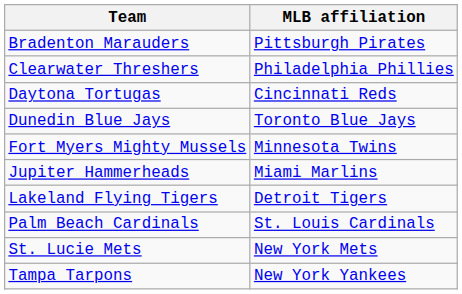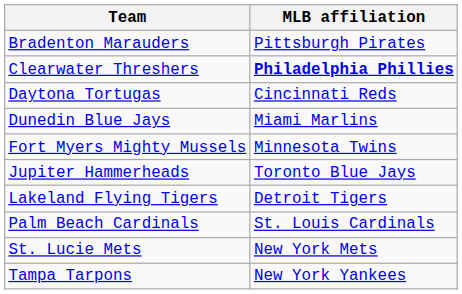 <table class="wikitable sortable">
 <tr>
 <th>Team</th>
 <th>MLB affiliation</th>
 </tr>
 <tr>
 <td><a href='#'>Bradenton Marauders</a></td>
 <td><a href='#'>Pittsburgh Pirates</a></td>
 </tr>
 <tr>
 <td><a href='#'>Clearwater Threshers</a></td>
-<td><a href='#'>Philadelphia Phillies</a></td>
+<td><strong><a href='#'>Philadelphia Phillies</a></strong></td>
 </tr>
 <tr>
 <td><a href='#'>Daytona Tortugas</a></td>
 <td><a href='#'>Cincinnati Reds</a></td>
 </tr>
 <tr>
 <td><a href='#'>Dunedin Blue Jays</a></td>
-<td><a href='#'>Toronto Blue Jays</a></td>
+<td><a href='#'>Miami Marlins</a></td>
 </tr>
 <tr>
 <td><a href='#'>Fort Myers Mighty Mussels</a></td>
 <td><a href='#'>Minnesota Twins</a></td>
 </tr>
 <tr>
 <td><a href='#'>Jupiter Hammerheads</a></td>
-<td><a href='#'>Miami Marlins</a></td>
+<td><a href='#'>Toronto Blue Jays</a></td>
 </tr>
 <tr>
 <td><a href='#'>Lakeland Flying Tigers</a></td>
 <td><a href='#'>Detroit Tigers</a></td>
 </tr>
 <tr>
 <td><a href='#'>Palm Beach Cardinals</a></td>
 <td><a href='#'>St. Louis Cardinals</a></td>
 </tr>
 <tr>
 <td><a href='#'>St. Lucie Mets</a></td>
 <td><a href='#'>New York Mets</a></td>
 </tr>
 <tr>
 <td><a href='#'>Tampa Tarpons</a></td>
 <td><a href='#'>New York Yankees</a></td>
 </tr>
 </table>
